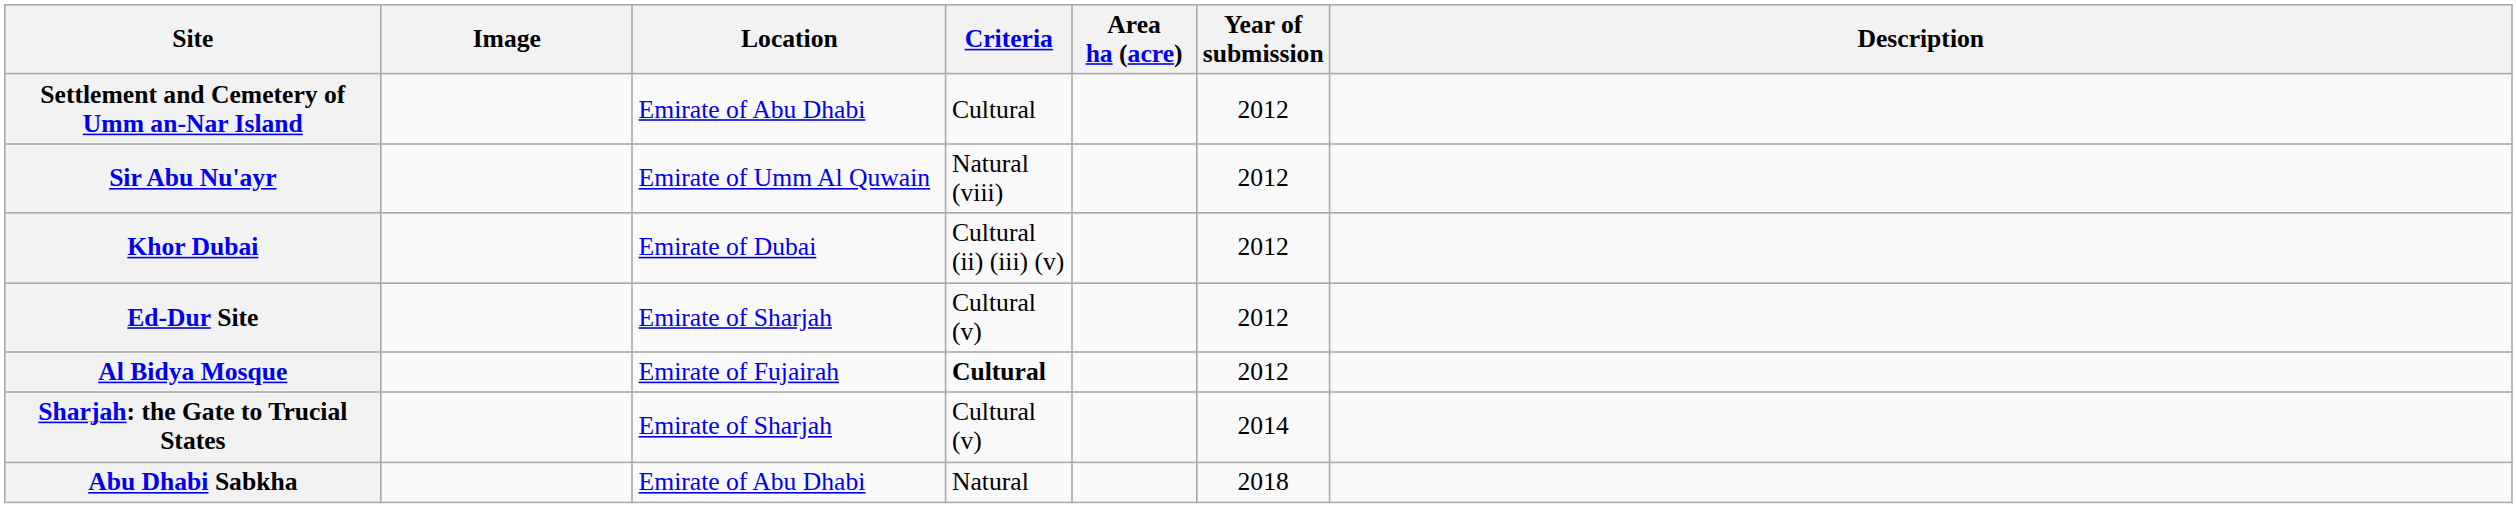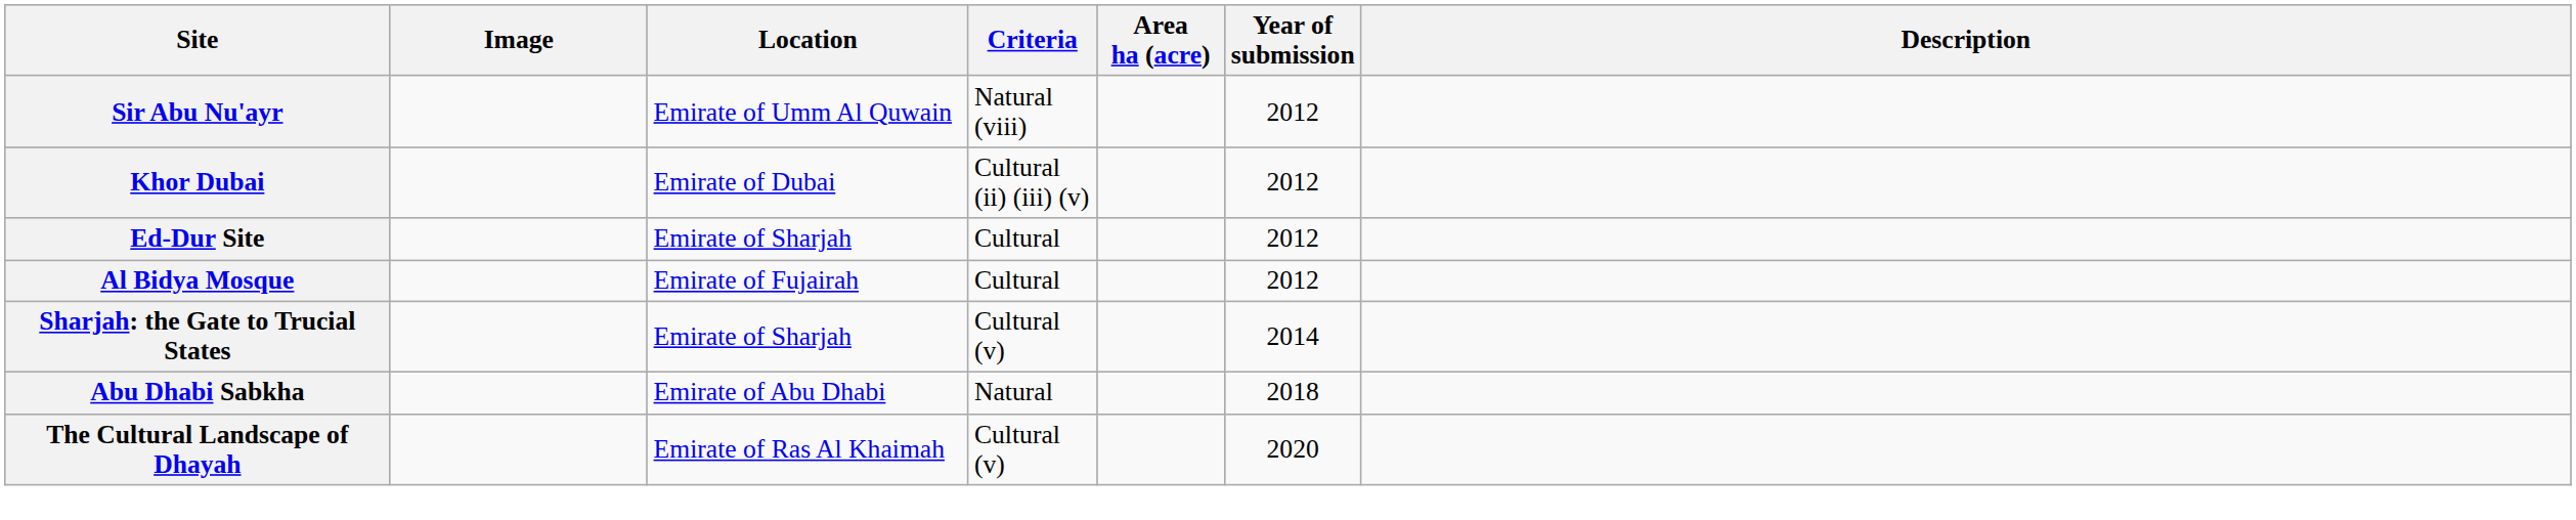 <table class="wikitable sortable">
 <tr>
 <th scope="col" style="width:15%;">Site</th>
 <th scope="col" class="unsortable" style="width:150px;">Image</th>
 <th scope="col" style="width:12.5%;">Location</th>
 <th scope="row" style="width:5%;"><a href='#'>Criteria</a></th>
 <th scope="col" style="width:5%;">Area<br><a href='#'>ha</a> (<a href='#'>acre</a>)<br></th>
 <th scope="col" style="width:5%;">Year of submission</th>
 <th scope="col" class="unsortable">Description</th>
-</tr>
-<tr>
-<th>Settlement and Cemetery of <a href='#'>Umm an-Nar Island</a></th>
-<td></td>
-<td><a href='#'>Emirate of Abu Dhabi</a><br><small></small></td>
-<td>Cultural</td>
-<td></td>
-<td align="center">2012</td>
-<td></td>
 </tr>
 <tr>
 <th><a href='#'>Sir Abu Nu'ayr</a></th>
 <td></td>
 <td><a href='#'>Emirate of Umm Al Quwain</a><br><small></small></td>
 <td>Natural (viii)</td>
 <td></td>
 <td align="center">2012</td>
 <td></td>
 </tr>
 <tr>
 <th><a href='#'>Khor Dubai</a></th>
 <td></td>
 <td><a href='#'>Emirate of Dubai</a><br><small></small></td>
 <td>Cultural (ii) (iii) (v)</td>
 <td></td>
 <td align="center">2012</td>
 <td></td>
 </tr>
 <tr>
 <th><a href='#'>Ed-Dur</a> Site</th>
 <td></td>
 <td><a href='#'>Emirate of Sharjah</a><br><small></small></td>
-<td>Cultural (v)</td>
+<td>Cultural</td>
 <td></td>
 <td align="center">2012</td>
 <td></td>
 </tr>
 <tr>
 <th><a href='#'>Al Bidya Mosque</a></th>
 <td></td>
 <td><a href='#'>Emirate of Fujairah</a><br><small></small></td>
-<td><strong>Cultural</strong></td>
+<td>Cultural</td>
 <td></td>
 <td align="center">2012</td>
 <td></td>
 </tr>
 <tr>
 <th><a href='#'>Sharjah</a>: the Gate to Trucial States</th>
 <td></td>
 <td><a href='#'>Emirate of Sharjah</a><br><small></small></td>
 <td>Cultural (v)</td>
 <td></td>
 <td align="center">2014</td>
 <td></td>
 </tr>
 <tr>
 <th><a href='#'>Abu Dhabi</a> Sabkha</th>
 <td></td>
 <td><a href='#'>Emirate of Abu Dhabi</a><br><small></small></td>
 <td>Natural</td>
 <td></td>
 <td align="center">2018</td>
 <td></td>
 </tr>
+<tr>
+<th>The Cultural Landscape of <a href='#'>Dhayah</a></th>
+<td></td>
+<td><a href='#'>Emirate of Ras Al Khaimah</a><br><small></small></td>
+<td>Cultural (v)</td>
+<td></td>
+<td align="center">2020</td>
+<td></td>
+</tr>
 </table>
